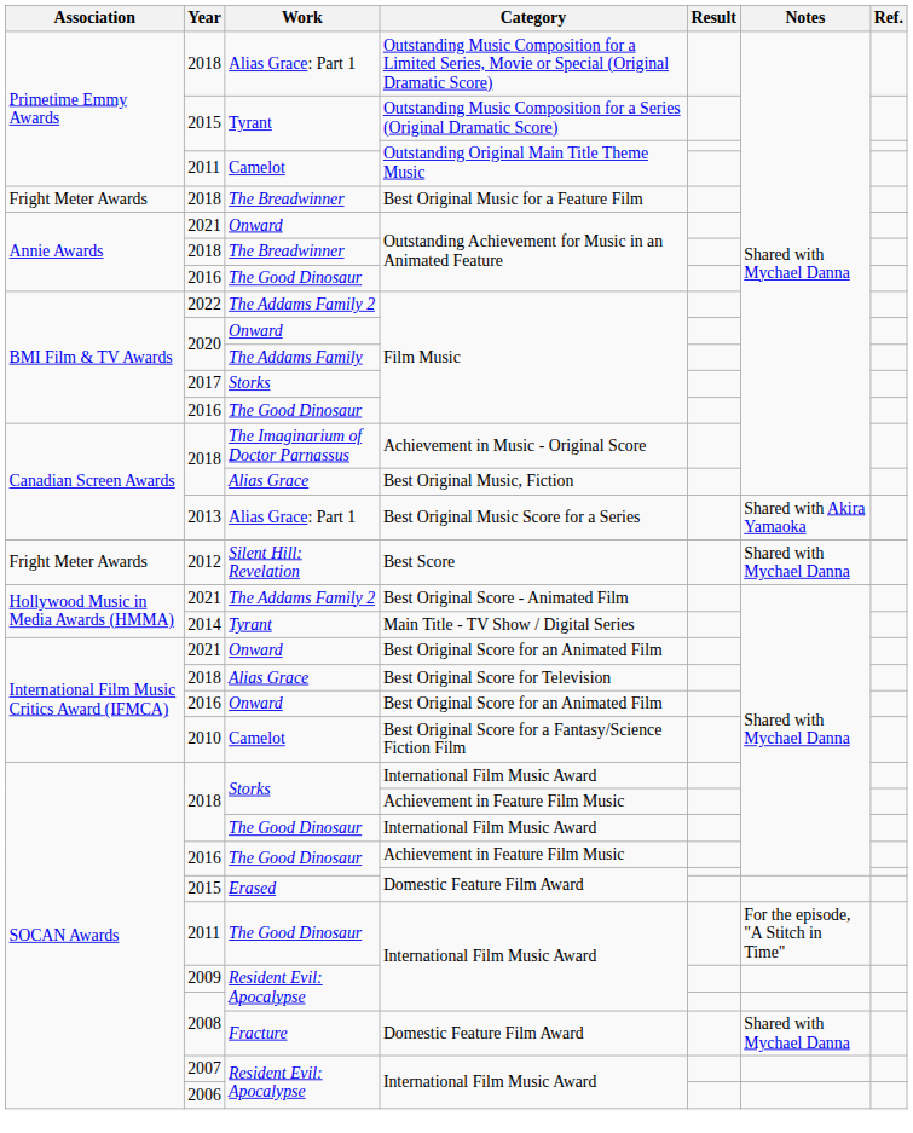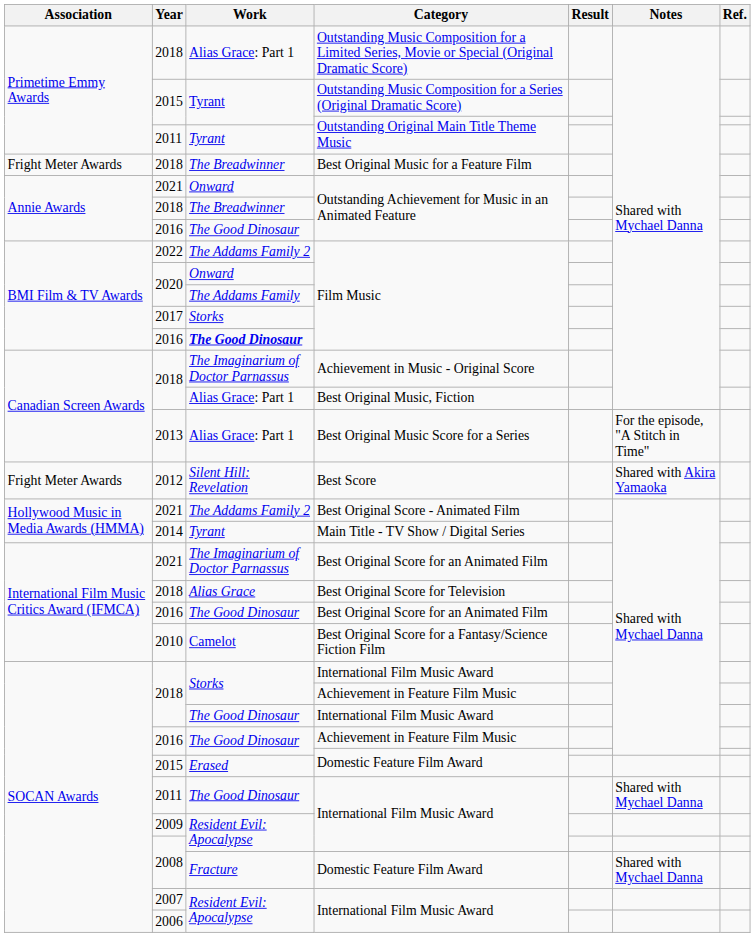 <table class="wikitable sortable">
 <tr>
 <th>Association</th>
 <th>Year</th>
 <th>Work</th>
 <th>Category</th>
 <th>Result</th>
 <th>Notes</th>
 <th>Ref.</th>
 </tr>
 <tr>
 <td rowspan="4"><a href='#'>Primetime Emmy Awards</a></td>
 <td>2018</td>
 <td><a href='#'>Alias Grace</a>: Part 1</td>
 <td><a href='#'>Outstanding Music Composition for a Limited Series, Movie or Special (Original Dramatic Score)</a></td>
 <td></td>
 <td rowspan="15">Shared with <a href='#'>Mychael Danna</a></td>
 <td></td>
 </tr>
 <tr>
 <td rowspan="2">2015</td>
 <td rowspan="2"><a href='#'>Tyrant</a></td>
 <td><a href='#'>Outstanding Music Composition for a Series (Original Dramatic Score)</a></td>
 <td></td>
 <td></td>
 </tr>
 <tr>
 <td rowspan="2"><a href='#'>Outstanding Original Main Title Theme Music</a></td>
 <td></td>
 <td></td>
 </tr>
 <tr>
 <td>2011</td>
-<td><a href='#'>Camelot</a></td>
+<td><a href='#'><em>Tyrant</em></a></td>
 <td></td>
 <td></td>
 </tr>
 <tr>
 <td>Fright Meter Awards</td>
 <td>2018</td>
 <td><a href='#'><em>The Breadwinner</em></a></td>
 <td>Best Original Music for a Feature Film</td>
 <td></td>
 <td></td>
 </tr>
 <tr>
 <td rowspan="3"><a href='#'>Annie Awards</a></td>
 <td>2021</td>
 <td><a href='#'><em>Onward</em></a></td>
 <td rowspan="3">Outstanding Achievement for Music in an Animated Feature</td>
 <td></td>
 <td></td>
 </tr>
 <tr>
 <td>2018</td>
 <td><a href='#'><em>The Breadwinner</em></a></td>
 <td></td>
 <td></td>
 </tr>
 <tr>
 <td>2016</td>
 <td><em><a href='#'>The Good Dinosaur</a></em></td>
 <td></td>
 <td></td>
 </tr>
 <tr>
 <td rowspan="5"><a href='#'>BMI Film & TV Awards</a></td>
 <td>2022</td>
 <td><em><a href='#'>The Addams Family 2</a></em></td>
 <td rowspan="5">Film Music</td>
 <td></td>
 <td></td>
 </tr>
 <tr>
 <td rowspan="2">2020</td>
 <td><a href='#'><em>Onward</em></a></td>
 <td></td>
 <td></td>
 </tr>
 <tr>
 <td><a href='#'><em>The Addams Family</em></a></td>
 <td></td>
 <td></td>
 </tr>
 <tr>
 <td>2017</td>
 <td><a href='#'><em>Storks</em></a></td>
 <td></td>
 <td></td>
 </tr>
 <tr>
 <td>2016</td>
-<td><em><a href='#'>The Good Dinosaur</a></em></td>
+<td><strong><em><a href='#'>The Good Dinosaur</a></em></strong></td>
 <td></td>
 <td></td>
 </tr>
 <tr>
 <td rowspan="3"><a href='#'>Canadian Screen Awards</a></td>
 <td rowspan="2">2018</td>
 <td><em><a href='#'>The Imaginarium of Doctor Parnassus</a></em></td>
 <td>Achievement in Music - Original Score</td>
 <td></td>
 <td></td>
 </tr>
 <tr>
-<td><a href='#'><em>Alias Grace</em></a></td>
+<td><a href='#'>Alias Grace</a>: Part 1</td>
 <td>Best Original Music, Fiction</td>
 <td></td>
 <td></td>
 </tr>
 <tr>
 <td>2013</td>
 <td><a href='#'>Alias Grace</a>: Part 1</td>
 <td>Best Original Music Score for a Series</td>
 <td></td>
-<td>Shared with <a href='#'>Akira Yamaoka</a></td>
+<td>For the episode, "A Stitch in Time"</td>
 <td></td>
 </tr>
 <tr>
 <td>Fright Meter Awards</td>
 <td>2012</td>
 <td><em><a href='#'>Silent Hill: Revelation</a></em></td>
 <td>Best Score</td>
 <td></td>
-<td>Shared with <a href='#'>Mychael Danna</a></td>
+<td>Shared with <a href='#'>Akira Yamaoka</a></td>
 <td></td>
 </tr>
 <tr>
 <td rowspan="2"><a href='#'>Hollywood Music in Media Awards (HMMA)</a></td>
 <td>2021</td>
 <td><em><a href='#'>The Addams Family 2</a></em></td>
 <td>Best Original Score - Animated Film</td>
 <td></td>
 <td rowspan="11">Shared with <a href='#'>Mychael Danna</a></td>
 <td></td>
 </tr>
 <tr>
 <td>2014</td>
 <td><a href='#'><em>Tyrant</em></a></td>
 <td>Main Title - TV Show / Digital Series</td>
 <td></td>
 <td></td>
 </tr>
 <tr>
 <td rowspan="4"><a href='#'>International Film Music Critics Award (IFMCA)</a></td>
 <td>2021</td>
-<td><a href='#'><em>Onward</em></a></td>
+<td><em><a href='#'>The Imaginarium of Doctor Parnassus</a></em></td>
 <td>Best Original Score for an Animated Film</td>
 <td></td>
 <td></td>
 </tr>
 <tr>
 <td>2018</td>
 <td><a href='#'><em>Alias Grace</em></a></td>
 <td>Best Original Score for Television</td>
 <td></td>
 <td></td>
 </tr>
 <tr>
 <td>2016</td>
-<td><a href='#'><em>Onward</em></a></td>
+<td><em><a href='#'>The Good Dinosaur</a></em></td>
 <td>Best Original Score for an Animated Film</td>
 <td></td>
 <td></td>
 </tr>
 <tr>
 <td>2010</td>
 <td><a href='#'>Camelot</a></td>
 <td>Best Original Score for a Fantasy/Science Fiction Film</td>
 <td></td>
 <td></td>
 </tr>
 <tr>
 <td rowspan="12"><a href='#'>SOCAN Awards</a></td>
 <td rowspan="3">2018</td>
 <td rowspan="2"><a href='#'><em>Storks</em></a></td>
 <td>International Film Music Award</td>
 <td></td>
 <td></td>
 </tr>
 <tr>
 <td>Achievement in Feature Film Music</td>
 <td></td>
 <td></td>
 </tr>
 <tr>
 <td><em><a href='#'>The Good Dinosaur</a></em></td>
 <td>International Film Music Award</td>
 <td></td>
 <td></td>
 </tr>
 <tr>
 <td rowspan="2">2016</td>
 <td rowspan="2"><em><a href='#'>The Good Dinosaur</a></em></td>
 <td>Achievement in Feature Film Music</td>
 <td></td>
 <td></td>
 </tr>
 <tr>
 <td rowspan="2">Domestic Feature Film Award</td>
 <td></td>
 <td></td>
 </tr>
 <tr>
 <td>2015</td>
 <td><a href='#'><em>Erased</em></a></td>
 <td></td>
 <td></td>
 <td></td>
 </tr>
 <tr>
 <td>2011</td>
 <td><em><a href='#'>The Good Dinosaur</a></em></td>
 <td rowspan="3">International Film Music Award</td>
 <td></td>
-<td>For the episode, "A Stitch in Time"</td>
+<td>Shared with <a href='#'>Mychael Danna</a></td>
 <td></td>
 </tr>
 <tr>
 <td>2009</td>
 <td rowspan="2"><em><a href='#'>Resident Evil: Apocalypse</a></em></td>
 <td></td>
 <td></td>
 <td></td>
 </tr>
 <tr>
 <td rowspan="2">2008</td>
 <td></td>
 <td></td>
 <td></td>
 </tr>
 <tr>
 <td><a href='#'><em>Fracture</em></a></td>
 <td>Domestic Feature Film Award</td>
 <td></td>
 <td>Shared with <a href='#'>Mychael Danna</a></td>
 <td></td>
 </tr>
 <tr>
 <td>2007</td>
 <td rowspan="2"><em><a href='#'>Resident Evil: Apocalypse</a></em></td>
 <td rowspan="2">International Film Music Award</td>
 <td></td>
 <td></td>
 <td></td>
 </tr>
 <tr>
 <td>2006</td>
 <td></td>
 <td></td>
 <td></td>
 </tr>
 </table>
